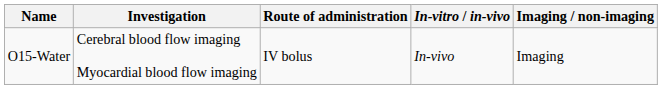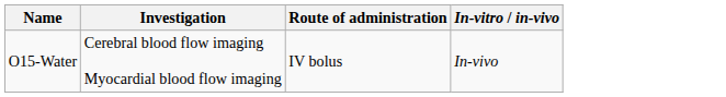 <table class="wikitable" style="font-size:95%">
 <tr>
 <th>Name</th>
 <th>Investigation</th>
 <th>Route of administration</th>
 <th><em>In-vitro</em> / <em>in-vivo</em></th>
-<th>Imaging / non-imaging</th>
 </tr>
 <tr>
 <td>O15-Water</td>
 <td>Cerebral blood flow imaging<br><br>Myocardial blood flow imaging</td>
 <td>IV bolus</td>
 <td><em>In-vivo</em></td>
-<td>Imaging</td>
 </tr>
 </table>
